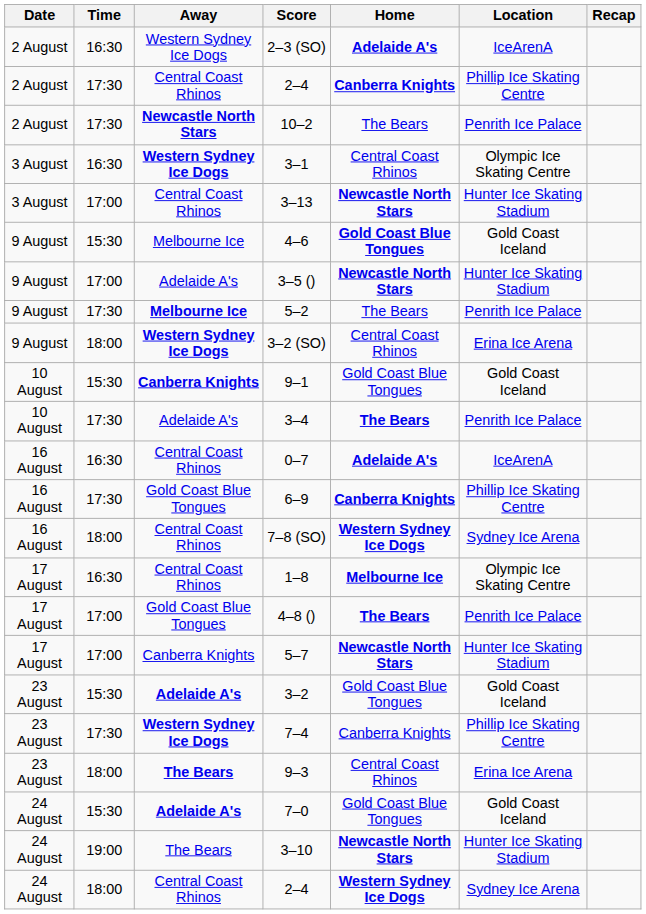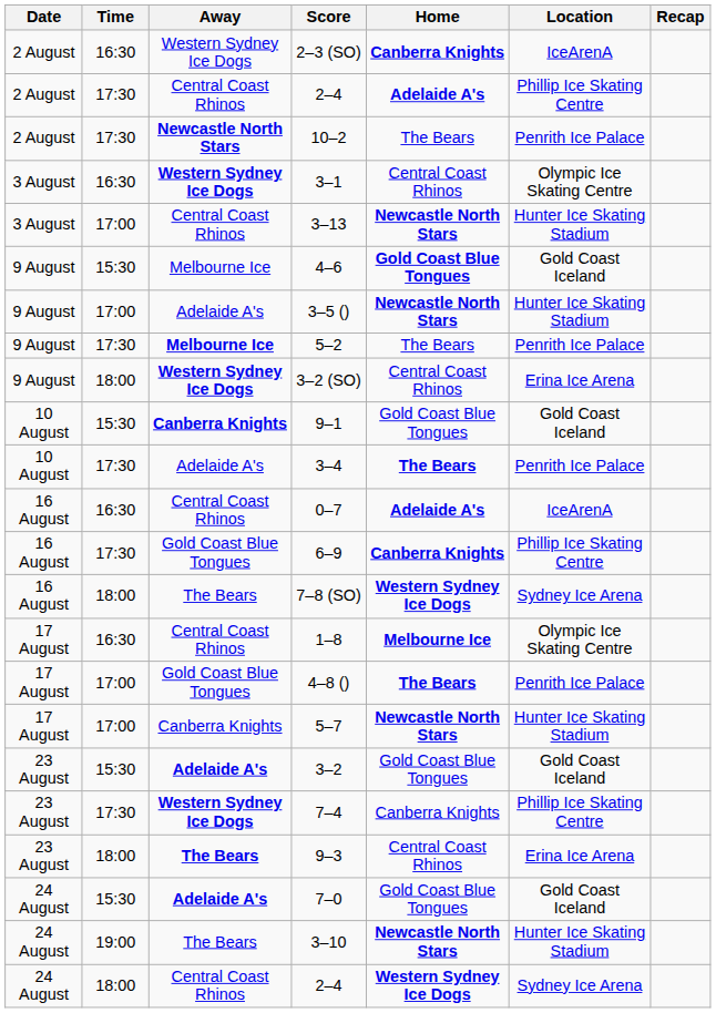 <table class="wikitable" width="80%" style="margin: 1em auto 1em auto">
 <tr>
 <th width="5%">Date</th>
 <th width="5%">Time</th>
 <th width="13%">Away</th>
 <th width="6%">Score</th>
 <th width="13%">Home</th>
 <th width="13%">Location</th>
 <th width="1%">Recap</th>
 </tr>
 <tr align="center">
 <td>2 August</td>
 <td>16:30</td>
 <td><a href='#'>Western Sydney Ice Dogs</a></td>
 <td>2–3 (SO)</td>
-<td><strong><a href='#'>Adelaide A's</a></strong></td>
+<td><strong><a href='#'>Canberra Knights</a></strong></td>
 <td><a href='#'>IceArenA</a></td>
 <td></td>
 </tr>
 <tr align="center">
 <td>2 August</td>
 <td>17:30</td>
 <td><a href='#'>Central Coast Rhinos</a></td>
 <td>2–4</td>
-<td><strong><a href='#'>Canberra Knights</a></strong></td>
+<td><strong><a href='#'>Adelaide A's</a></strong></td>
 <td><a href='#'>Phillip Ice Skating Centre</a></td>
 <td></td>
 </tr>
 <tr align="center">
 <td>2 August</td>
 <td>17:30</td>
 <td><strong><a href='#'>Newcastle North Stars</a></strong></td>
 <td>10–2</td>
 <td><a href='#'>The Bears</a></td>
 <td><a href='#'>Penrith Ice Palace</a></td>
 <td></td>
 </tr>
 <tr align="center">
 <td>3 August</td>
 <td>16:30</td>
 <td><strong><a href='#'>Western Sydney Ice Dogs</a></strong></td>
 <td>3–1</td>
 <td><a href='#'>Central Coast Rhinos</a></td>
 <td>Olympic Ice Skating Centre</td>
 <td></td>
 </tr>
 <tr align="center">
 <td>3 August</td>
 <td>17:00</td>
 <td><a href='#'>Central Coast Rhinos</a></td>
 <td>3–13</td>
 <td><strong><a href='#'>Newcastle North Stars</a></strong></td>
 <td><a href='#'>Hunter Ice Skating Stadium</a></td>
 <td></td>
 </tr>
 <tr align="center">
 <td>9 August</td>
 <td>15:30</td>
 <td><a href='#'>Melbourne Ice</a></td>
 <td>4–6</td>
 <td><strong><a href='#'>Gold Coast Blue Tongues</a></strong></td>
 <td>Gold Coast Iceland</td>
 <td></td>
 </tr>
 <tr align="center">
 <td>9 August</td>
 <td>17:00</td>
 <td><a href='#'>Adelaide A's</a></td>
 <td>3–5 ()</td>
 <td><strong><a href='#'>Newcastle North Stars</a></strong></td>
 <td><a href='#'>Hunter Ice Skating Stadium</a></td>
 <td></td>
 </tr>
 <tr align="center">
 <td>9 August</td>
 <td>17:30</td>
 <td><strong><a href='#'>Melbourne Ice</a></strong></td>
 <td>5–2</td>
 <td><a href='#'>The Bears</a></td>
 <td><a href='#'>Penrith Ice Palace</a></td>
 <td></td>
 </tr>
 <tr align="center">
 <td>9 August</td>
 <td>18:00</td>
 <td><strong><a href='#'>Western Sydney Ice Dogs</a></strong></td>
 <td>3–2 (SO)</td>
 <td><a href='#'>Central Coast Rhinos</a></td>
 <td><a href='#'>Erina Ice Arena</a></td>
 <td></td>
 </tr>
 <tr align="center">
 <td>10 August</td>
 <td>15:30</td>
 <td><strong><a href='#'>Canberra Knights</a></strong></td>
 <td>9–1</td>
 <td><a href='#'>Gold Coast Blue Tongues</a></td>
 <td>Gold Coast Iceland</td>
 <td></td>
 </tr>
 <tr align="center">
 <td>10 August</td>
 <td>17:30</td>
 <td><a href='#'>Adelaide A's</a></td>
 <td>3–4</td>
 <td><strong><a href='#'>The Bears</a></strong></td>
 <td><a href='#'>Penrith Ice Palace</a></td>
 <td></td>
 </tr>
 <tr align="center">
 <td>16 August</td>
 <td>16:30</td>
 <td><a href='#'>Central Coast Rhinos</a></td>
 <td>0–7</td>
 <td><strong><a href='#'>Adelaide A's</a></strong></td>
 <td><a href='#'>IceArenA</a></td>
 <td></td>
 </tr>
 <tr align="center">
 <td>16 August</td>
 <td>17:30</td>
 <td><a href='#'>Gold Coast Blue Tongues</a></td>
 <td>6–9</td>
 <td><strong><a href='#'>Canberra Knights</a></strong></td>
 <td><a href='#'>Phillip Ice Skating Centre</a></td>
 <td></td>
 </tr>
 <tr align="center">
 <td>16 August</td>
 <td>18:00</td>
-<td><a href='#'>Central Coast Rhinos</a></td>
+<td><a href='#'>The Bears</a></td>
 <td>7–8 (SO)</td>
 <td><strong><a href='#'>Western Sydney Ice Dogs</a></strong></td>
 <td><a href='#'>Sydney Ice Arena</a></td>
 <td></td>
 </tr>
 <tr align="center">
 <td>17 August</td>
 <td>16:30</td>
 <td><a href='#'>Central Coast Rhinos</a></td>
 <td>1–8</td>
 <td><strong><a href='#'>Melbourne Ice</a></strong></td>
 <td>Olympic Ice Skating Centre</td>
 <td></td>
 </tr>
 <tr align="center">
 <td>17 August</td>
 <td>17:00</td>
 <td><a href='#'>Gold Coast Blue Tongues</a></td>
 <td>4–8 ()</td>
 <td><strong><a href='#'>The Bears</a></strong></td>
 <td><a href='#'>Penrith Ice Palace</a></td>
 <td></td>
 </tr>
 <tr align="center">
 <td>17 August</td>
 <td>17:00</td>
 <td><a href='#'>Canberra Knights</a></td>
 <td>5–7</td>
 <td><strong><a href='#'>Newcastle North Stars</a></strong></td>
 <td><a href='#'>Hunter Ice Skating Stadium</a></td>
 <td></td>
 </tr>
 <tr align="center">
 <td>23 August</td>
 <td>15:30</td>
 <td><strong><a href='#'>Adelaide A's</a></strong></td>
 <td>3–2</td>
 <td><a href='#'>Gold Coast Blue Tongues</a></td>
 <td>Gold Coast Iceland</td>
 <td></td>
 </tr>
 <tr align="center">
 <td>23 August</td>
 <td>17:30</td>
 <td><strong><a href='#'>Western Sydney Ice Dogs</a></strong></td>
 <td>7–4</td>
 <td><a href='#'>Canberra Knights</a></td>
 <td><a href='#'>Phillip Ice Skating Centre</a></td>
 <td></td>
 </tr>
 <tr align="center">
 <td>23 August</td>
 <td>18:00</td>
 <td><strong><a href='#'>The Bears</a></strong></td>
 <td>9–3</td>
 <td><a href='#'>Central Coast Rhinos</a></td>
 <td><a href='#'>Erina Ice Arena</a></td>
 <td></td>
 </tr>
 <tr align="center">
 <td>24 August</td>
 <td>15:30</td>
 <td><strong><a href='#'>Adelaide A's</a></strong></td>
 <td>7–0</td>
 <td><a href='#'>Gold Coast Blue Tongues</a></td>
 <td>Gold Coast Iceland</td>
 <td></td>
 </tr>
 <tr align="center">
 <td>24 August</td>
 <td>19:00</td>
 <td><a href='#'>The Bears</a></td>
 <td>3–10</td>
 <td><strong><a href='#'>Newcastle North Stars</a></strong></td>
 <td><a href='#'>Hunter Ice Skating Stadium</a></td>
 <td></td>
 </tr>
 <tr align="center">
 <td>24 August</td>
 <td>18:00</td>
 <td><a href='#'>Central Coast Rhinos</a></td>
 <td>2–4</td>
 <td><strong><a href='#'>Western Sydney Ice Dogs</a></strong></td>
 <td><a href='#'>Sydney Ice Arena</a></td>
 <td></td>
 </tr>
 </table>
